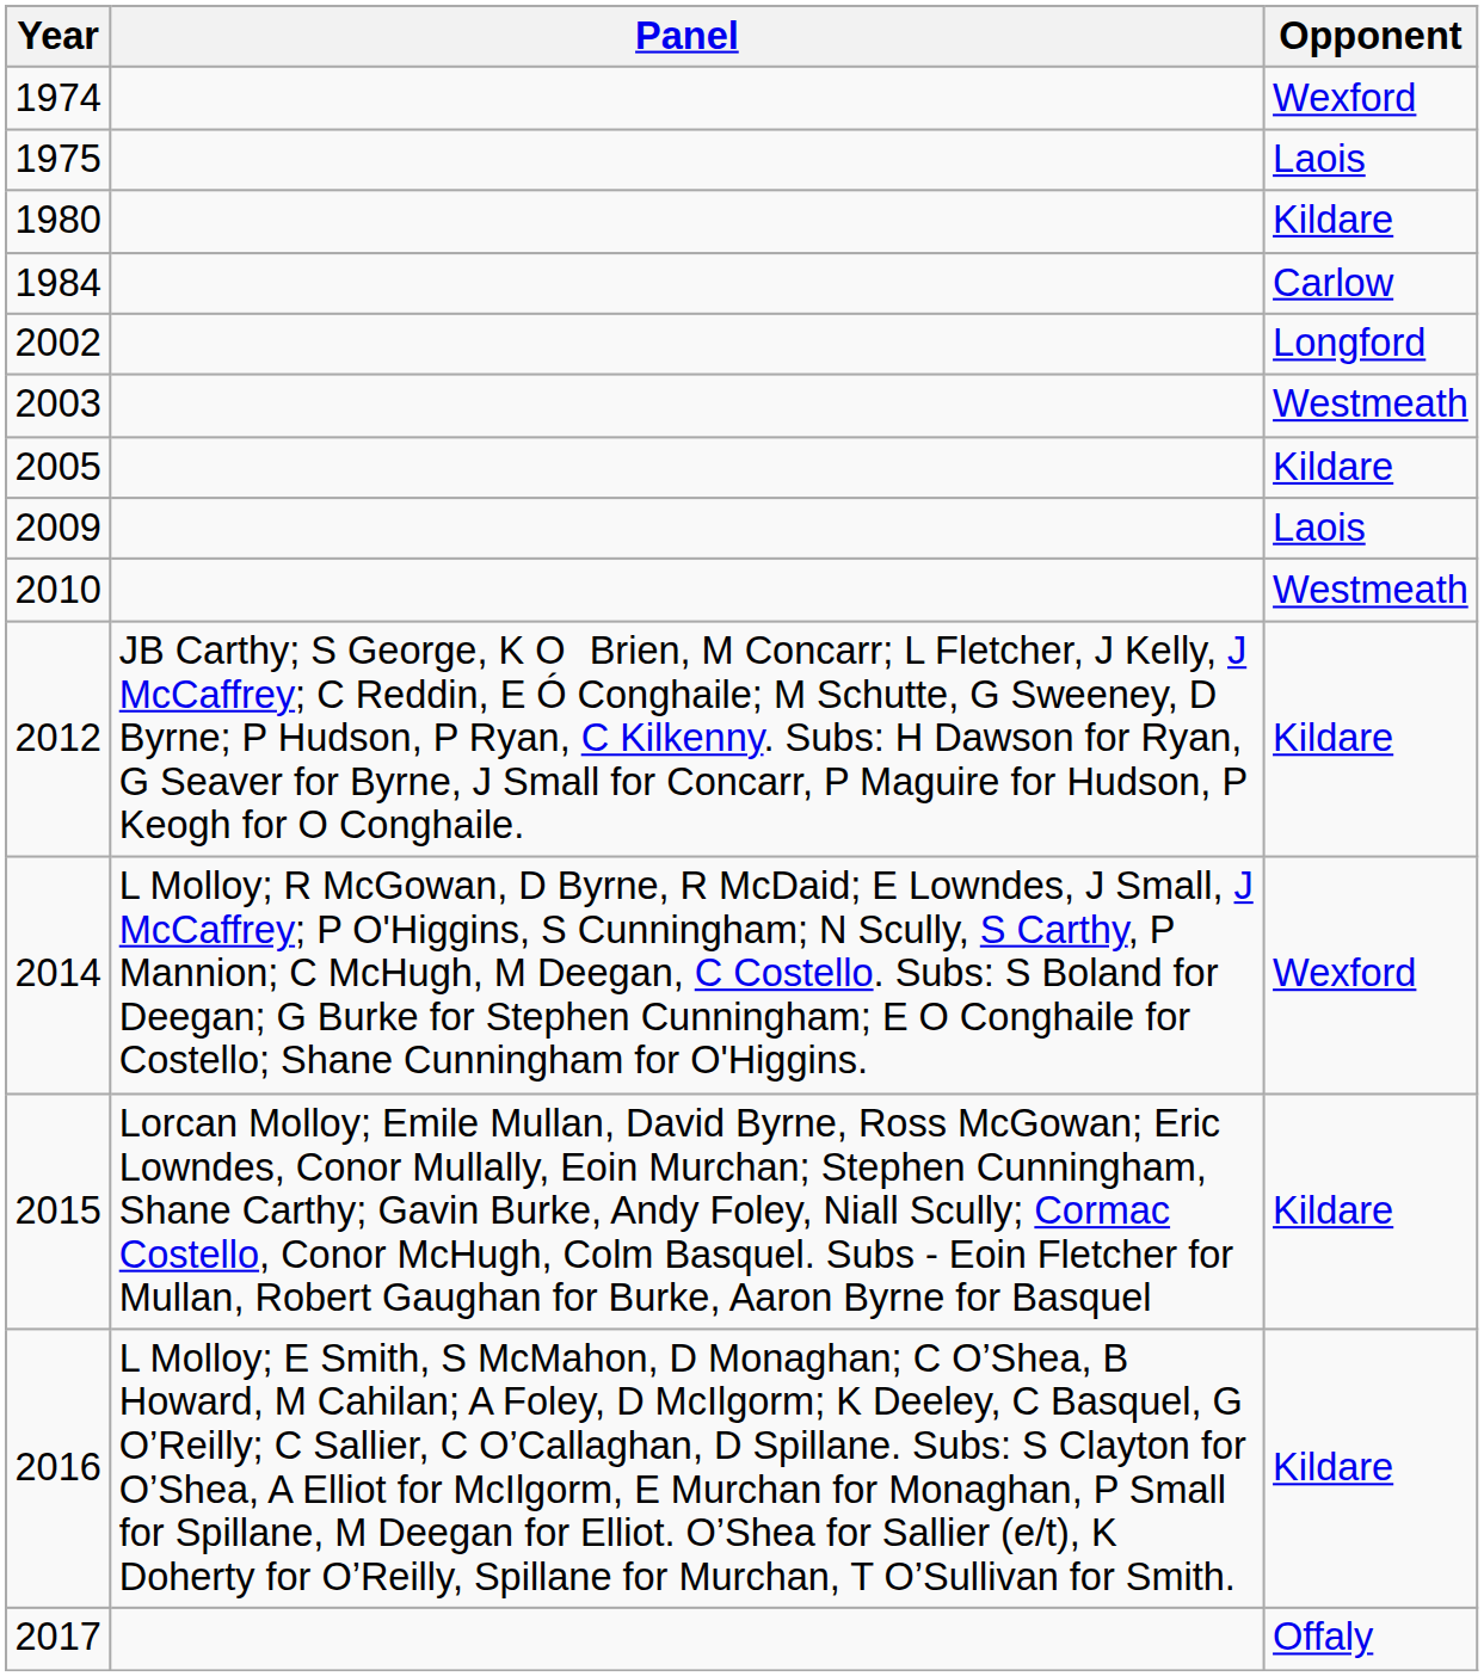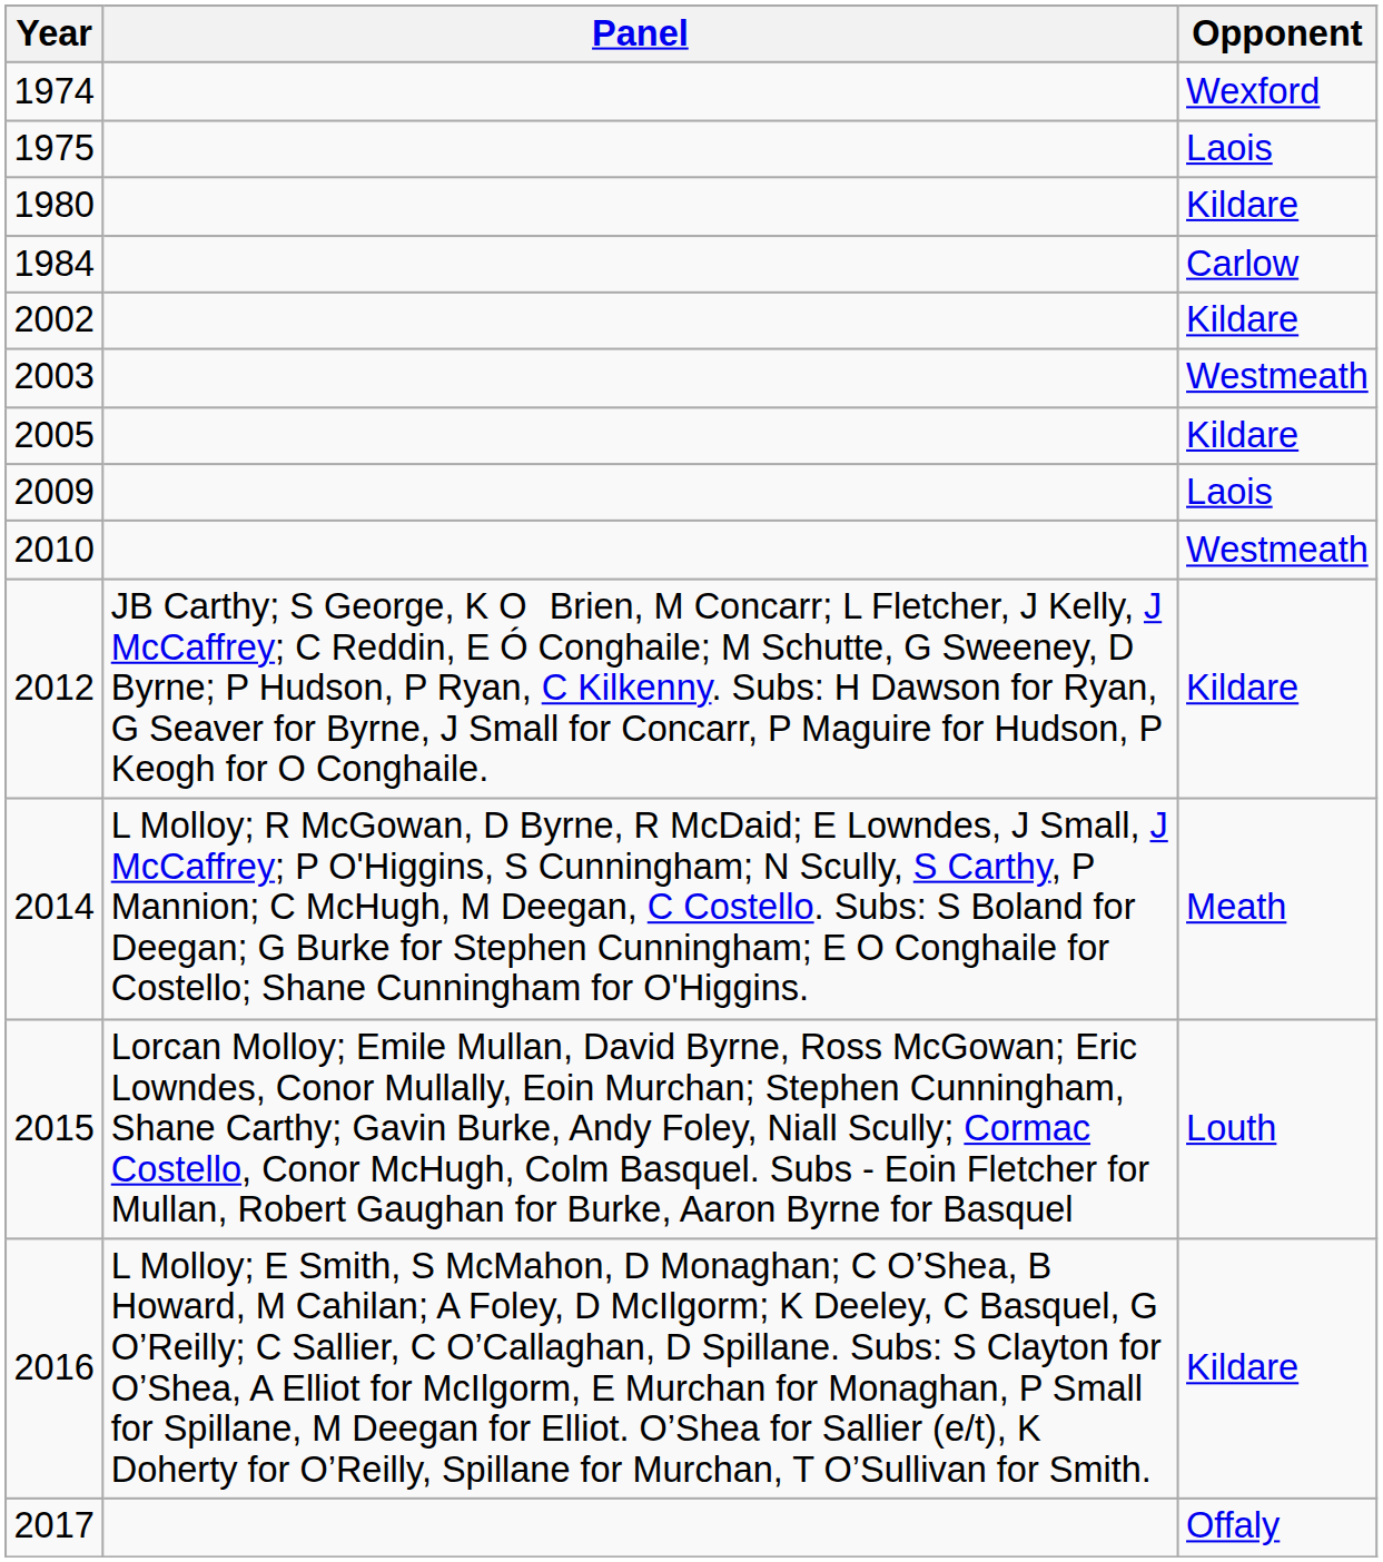 <table class="wikitable">
 <tr>
 <th>Year</th>
 <th><a href='#'>Panel</a></th>
 <th>Opponent</th>
 </tr>
 <tr>
 <td>1974</td>
 <td></td>
 <td><a href='#'>Wexford</a></td>
 </tr>
 <tr>
 <td>1975</td>
 <td></td>
 <td><a href='#'>Laois</a></td>
 </tr>
 <tr>
 <td>1980</td>
 <td></td>
 <td><a href='#'>Kildare</a></td>
 </tr>
 <tr>
 <td>1984</td>
 <td></td>
 <td><a href='#'>Carlow</a></td>
 </tr>
 <tr>
 <td>2002</td>
 <td></td>
-<td><a href='#'>Longford</a></td>
+<td><a href='#'>Kildare</a></td>
 </tr>
 <tr>
 <td>2003</td>
 <td></td>
 <td><a href='#'>Westmeath</a></td>
 </tr>
 <tr>
 <td>2005</td>
 <td></td>
 <td><a href='#'>Kildare</a></td>
 </tr>
 <tr>
 <td>2009</td>
 <td></td>
 <td><a href='#'>Laois</a></td>
 </tr>
 <tr>
 <td>2010</td>
 <td></td>
 <td><a href='#'>Westmeath</a></td>
 </tr>
 <tr>
 <td>2012</td>
 <td>JB Carthy; S George, K OBrien, M Concarr; L Fletcher, J Kelly, <a href='#'>J McCaffrey</a>; C Reddin, E Ó Conghaile; M Schutte, G Sweeney, D Byrne; P Hudson, P Ryan, <a href='#'>C Kilkenny</a>. Subs: H Dawson for Ryan, G Seaver for Byrne, J Small for Concarr, P Maguire for Hudson, P Keogh for O Conghaile.</td>
 <td><a href='#'>Kildare</a></td>
 </tr>
 <tr>
 <td>2014</td>
 <td>L Molloy; R McGowan, D Byrne, R McDaid; E Lowndes, J Small, <a href='#'>J McCaffrey</a>; P O'Higgins, S Cunningham; N Scully, <a href='#'>S Carthy</a>, P Mannion; C McHugh, M Deegan, <a href='#'>C Costello</a>. Subs: S Boland for Deegan; G Burke for Stephen Cunningham; E O Conghaile for Costello; Shane Cunningham for O'Higgins.</td>
-<td><a href='#'>Wexford</a></td>
+<td><a href='#'>Meath</a></td>
 </tr>
 <tr>
 <td>2015</td>
 <td>Lorcan Molloy; Emile Mullan, David Byrne, Ross McGowan; Eric Lowndes, Conor Mullally, Eoin Murchan; Stephen Cunningham, Shane Carthy; Gavin Burke, Andy Foley, Niall Scully; <a href='#'>Cormac Costello</a>, Conor McHugh, Colm Basquel. Subs - Eoin Fletcher for Mullan, Robert Gaughan for Burke, Aaron Byrne for Basquel</td>
-<td><a href='#'>Kildare</a></td>
+<td><a href='#'>Louth</a></td>
 </tr>
 <tr>
 <td>2016</td>
 <td>L Molloy; E Smith, S McMahon, D Monaghan; C O’Shea, B Howard, M Cahilan; A Foley, D McIlgorm; K Deeley, C Basquel, G O’Reilly; C Sallier, C O’Callaghan, D Spillane. Subs: S Clayton for O’Shea, A Elliot for McIlgorm, E Murchan for Monaghan, P Small for Spillane, M Deegan for Elliot. O’Shea for Sallier (e/t), K Doherty for O’Reilly, Spillane for Murchan, T O’Sullivan for Smith.</td>
 <td><a href='#'>Kildare</a></td>
 </tr>
 <tr>
 <td>2017</td>
 <td></td>
 <td><a href='#'>Offaly</a></td>
 </tr>
 <tr>
 </tr>
 </table>
